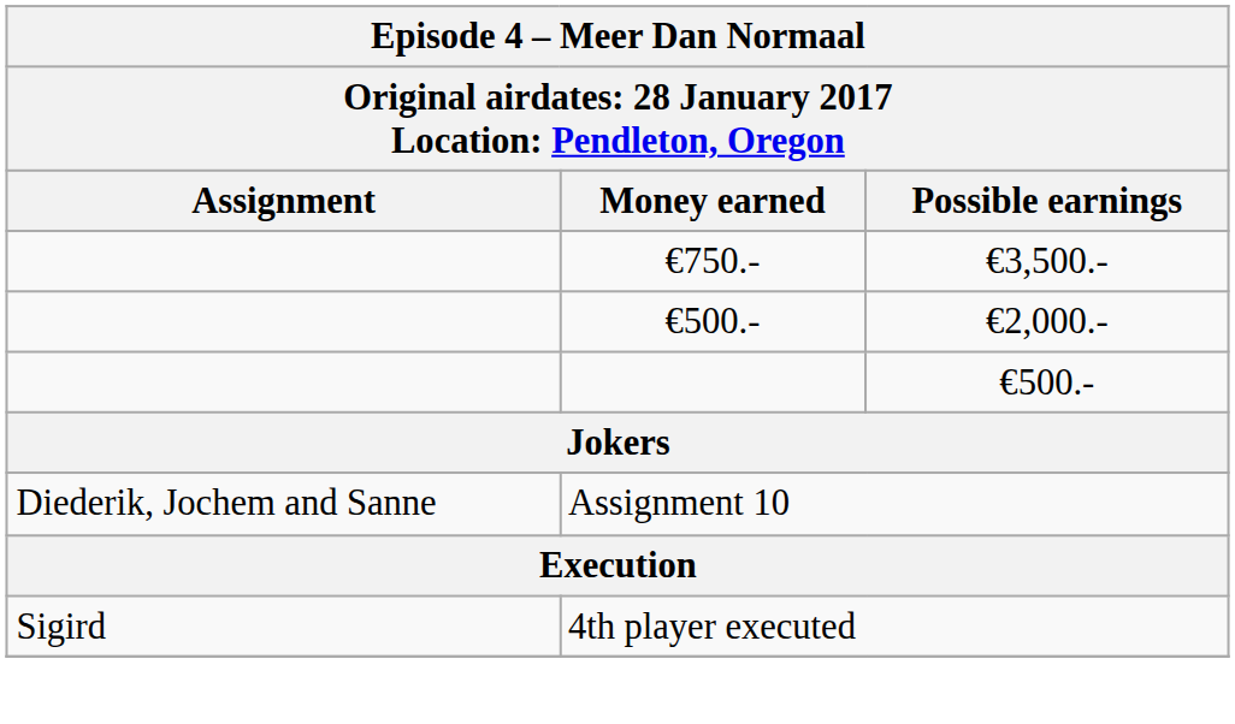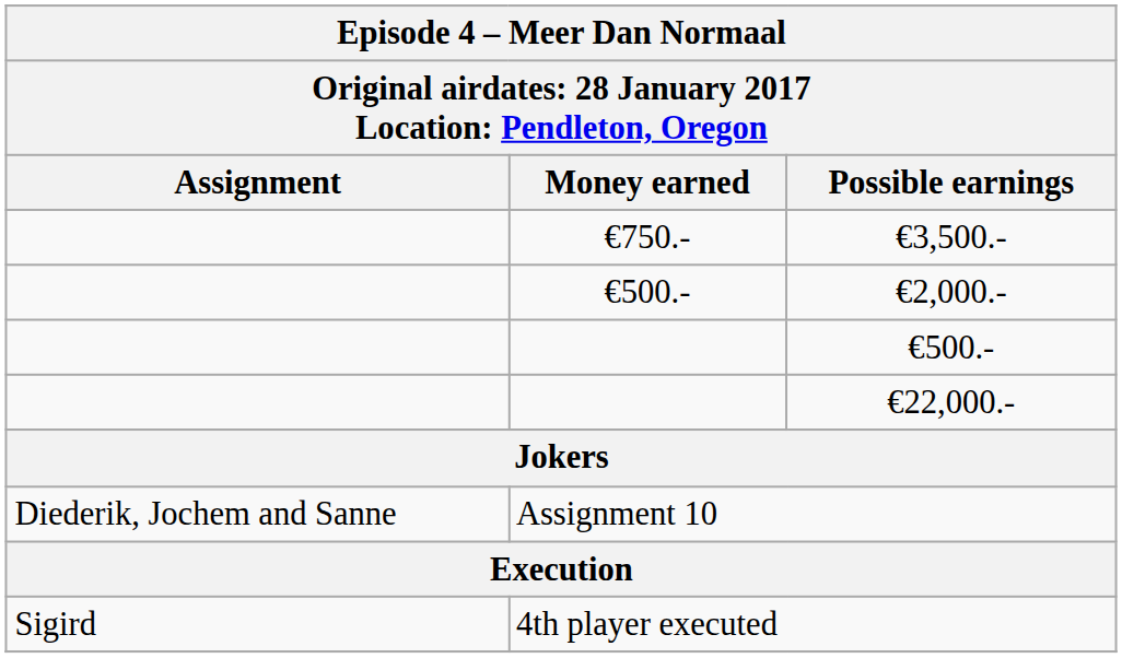 <table class="wikitable" style="font-size: 95%; margin: 10px" align="right" width="40%">
 <tr>
 <th colspan=3>Episode 4 – Meer Dan Normaal</th>
 </tr>
 <tr>
 <th colspan=3>Original airdates: 28 January 2017<br>Location: <a href='#'>Pendleton, Oregon</a></th>
 </tr>
 <tr>
 <th>Assignment</th>
 <th>Money earned</th>
 <th>Possible earnings</th>
 </tr>
 <tr>
 <td></td>
 <td align="center">€750.-</td>
 <td align="center">€3,500.-</td>
 </tr>
 <tr>
 <td></td>
 <td align="center">€500.-</td>
 <td align="center">€2,000.-</td>
 </tr>
 <tr>
 <td></td>
 <td align="center"></td>
 <td align="center">€500.-</td>
 </tr>
 <tr>
+<td><strong></strong></td>
+<td align="center"><strong></strong></td>
+<td align="center">€22,000.-</td>
+</tr>
+<tr>
 <th colspan=3>Jokers</th>
 </tr>
 <tr>
 <td>Diederik, Jochem and Sanne</td>
 <td colspan=2>Assignment 10</td>
 </tr>
 <tr>
 <th colspan=3>Execution</th>
 </tr>
 <tr>
 <td>Sigird</td>
 <td colspan=2>4th player executed</td>
 </tr>
 <tr>
 </tr>
 </table>
